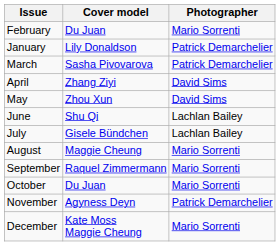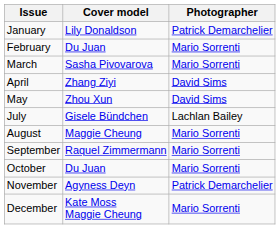 <table class="sortable wikitable">
 <tr>
 <th>Issue</th>
 <th>Cover model</th>
 <th>Photographer</th>
 </tr>
 <tr>
+<td>January</td>
+<td><a href='#'>Lily Donaldson</a></td>
+<td><a href='#'>Patrick Demarchelier</a></td>
+</tr>
+<tr>
 <td>February</td>
 <td><a href='#'>Du Juan</a></td>
 <td><a href='#'>Mario Sorrenti</a></td>
 </tr>
 <tr>
-<td>January</td>
-<td><a href='#'>Lily Donaldson</a></td>
-<td><a href='#'>Patrick Demarchelier</a></td>
-</tr>
-<tr>
 <td>March</td>
 <td><a href='#'>Sasha Pivovarova</a></td>
-<td><a href='#'>Patrick Demarchelier</a></td>
+<td><a href='#'>Mario Sorrenti</a></td>
 </tr>
 <tr>
 <td>April</td>
 <td><a href='#'>Zhang Ziyi</a></td>
 <td><a href='#'>David Sims</a></td>
 </tr>
 <tr>
 <td>May</td>
 <td><a href='#'>Zhou Xun</a></td>
 <td><a href='#'>David Sims</a></td>
-</tr>
-<tr>
-<td>June</td>
-<td><a href='#'>Shu Qi</a></td>
-<td>Lachlan Bailey</td>
 </tr>
 <tr>
 <td>July</td>
 <td><a href='#'>Gisele Bündchen</a></td>
 <td>Lachlan Bailey</td>
 </tr>
 <tr>
 <td>August</td>
 <td><a href='#'>Maggie Cheung</a></td>
 <td><a href='#'>Mario Sorrenti</a></td>
 </tr>
 <tr>
 <td>September</td>
 <td><a href='#'>Raquel Zimmermann</a></td>
 <td><a href='#'>Mario Sorrenti</a></td>
 </tr>
 <tr>
 <td>October</td>
 <td><a href='#'>Du Juan</a></td>
 <td><a href='#'>Mario Sorrenti</a></td>
 </tr>
 <tr>
 <td>November</td>
 <td><a href='#'>Agyness Deyn</a></td>
 <td><a href='#'>Patrick Demarchelier</a></td>
 </tr>
 <tr>
 <td>December</td>
 <td><a href='#'>Kate Moss</a><br><a href='#'>Maggie Cheung</a></td>
 <td><a href='#'>Mario Sorrenti</a></td>
 </tr>
 </table>
